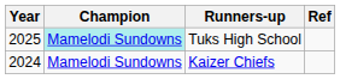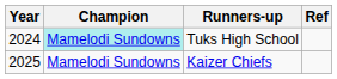 <table class="wikitable">
 <tr>
 <th>Year</th>
 <th>Champion</th>
 <th>Runners-up</th>
 <th>Ref</th>
 </tr>
 <tr>
-<td>2025</td>
+<td>2024</td>
 <td style="background: paleturquoise;"><a href='#'>Mamelodi Sundowns</a></td>
 <td>Tuks High School</td>
 <td></td>
 </tr>
 <tr>
-<td>2024</td>
+<td>2025</td>
 <td><a href='#'>Mamelodi Sundowns</a></td>
 <td><a href='#'>Kaizer Chiefs</a></td>
 <td></td>
 </tr>
 </table>
